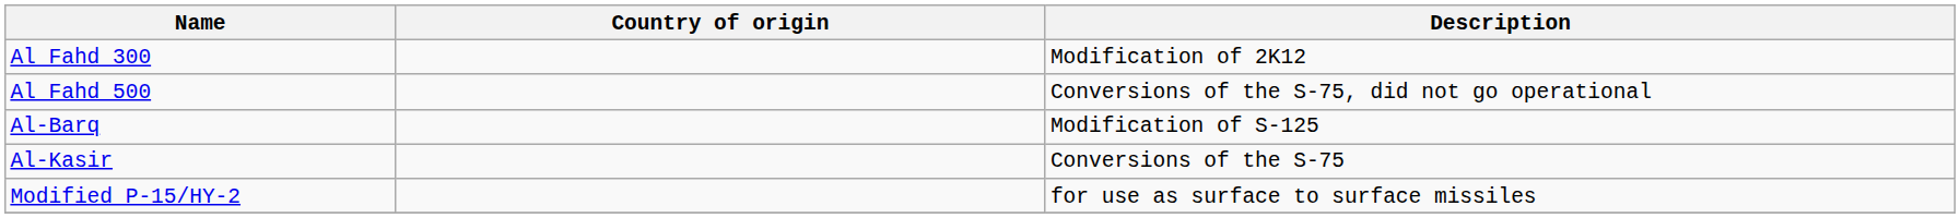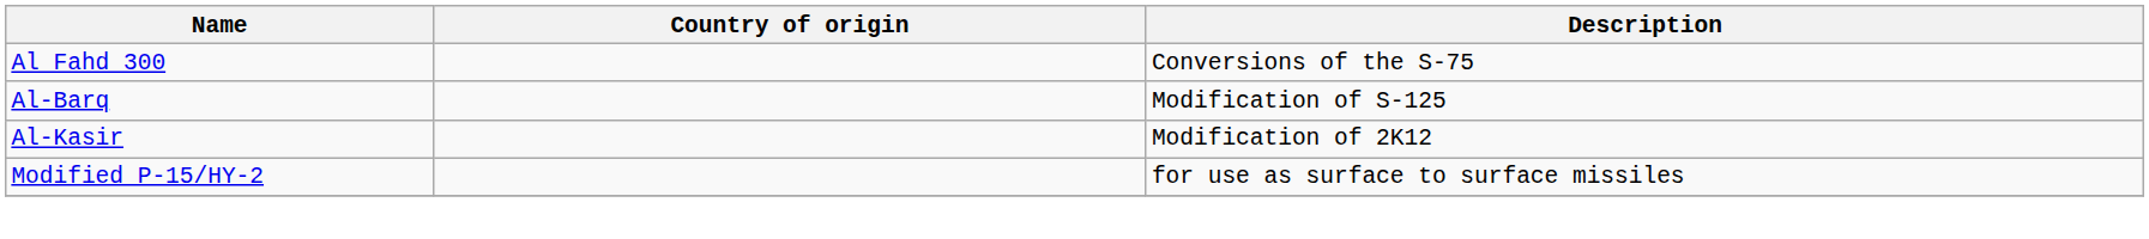 <table class="wikitable" border="0" width="60%">
 <tr>
 <th width="15%">Name</th>
 <th width="25%">Country of origin</th>
 <th width="35%">Description</th>
 </tr>
 <tr>
 <td><a href='#'>Al Fahd 300</a></td>
 <td></td>
-<td>Modification of 2K12</td>
-</tr>
-<tr>
-<td><a href='#'>Al Fahd 500</a></td>
-<td></td>
-<td>Conversions of the S-75, did not go operational</td>
+<td>Conversions of the S-75</td>
 </tr>
 <tr>
 <td><a href='#'>Al-Barq</a></td>
 <td></td>
 <td>Modification of S-125</td>
 </tr>
 <tr>
 <td><a href='#'>Al-Kasir</a></td>
 <td></td>
-<td>Conversions of the S-75</td>
+<td>Modification of 2K12</td>
 </tr>
 <tr>
 <td><a href='#'>Modified Р-15/HY-2</a></td>
 <td></td>
 <td>for use as surface to surface missiles</td>
 </tr>
 <tr>
 </tr>
 </table>
